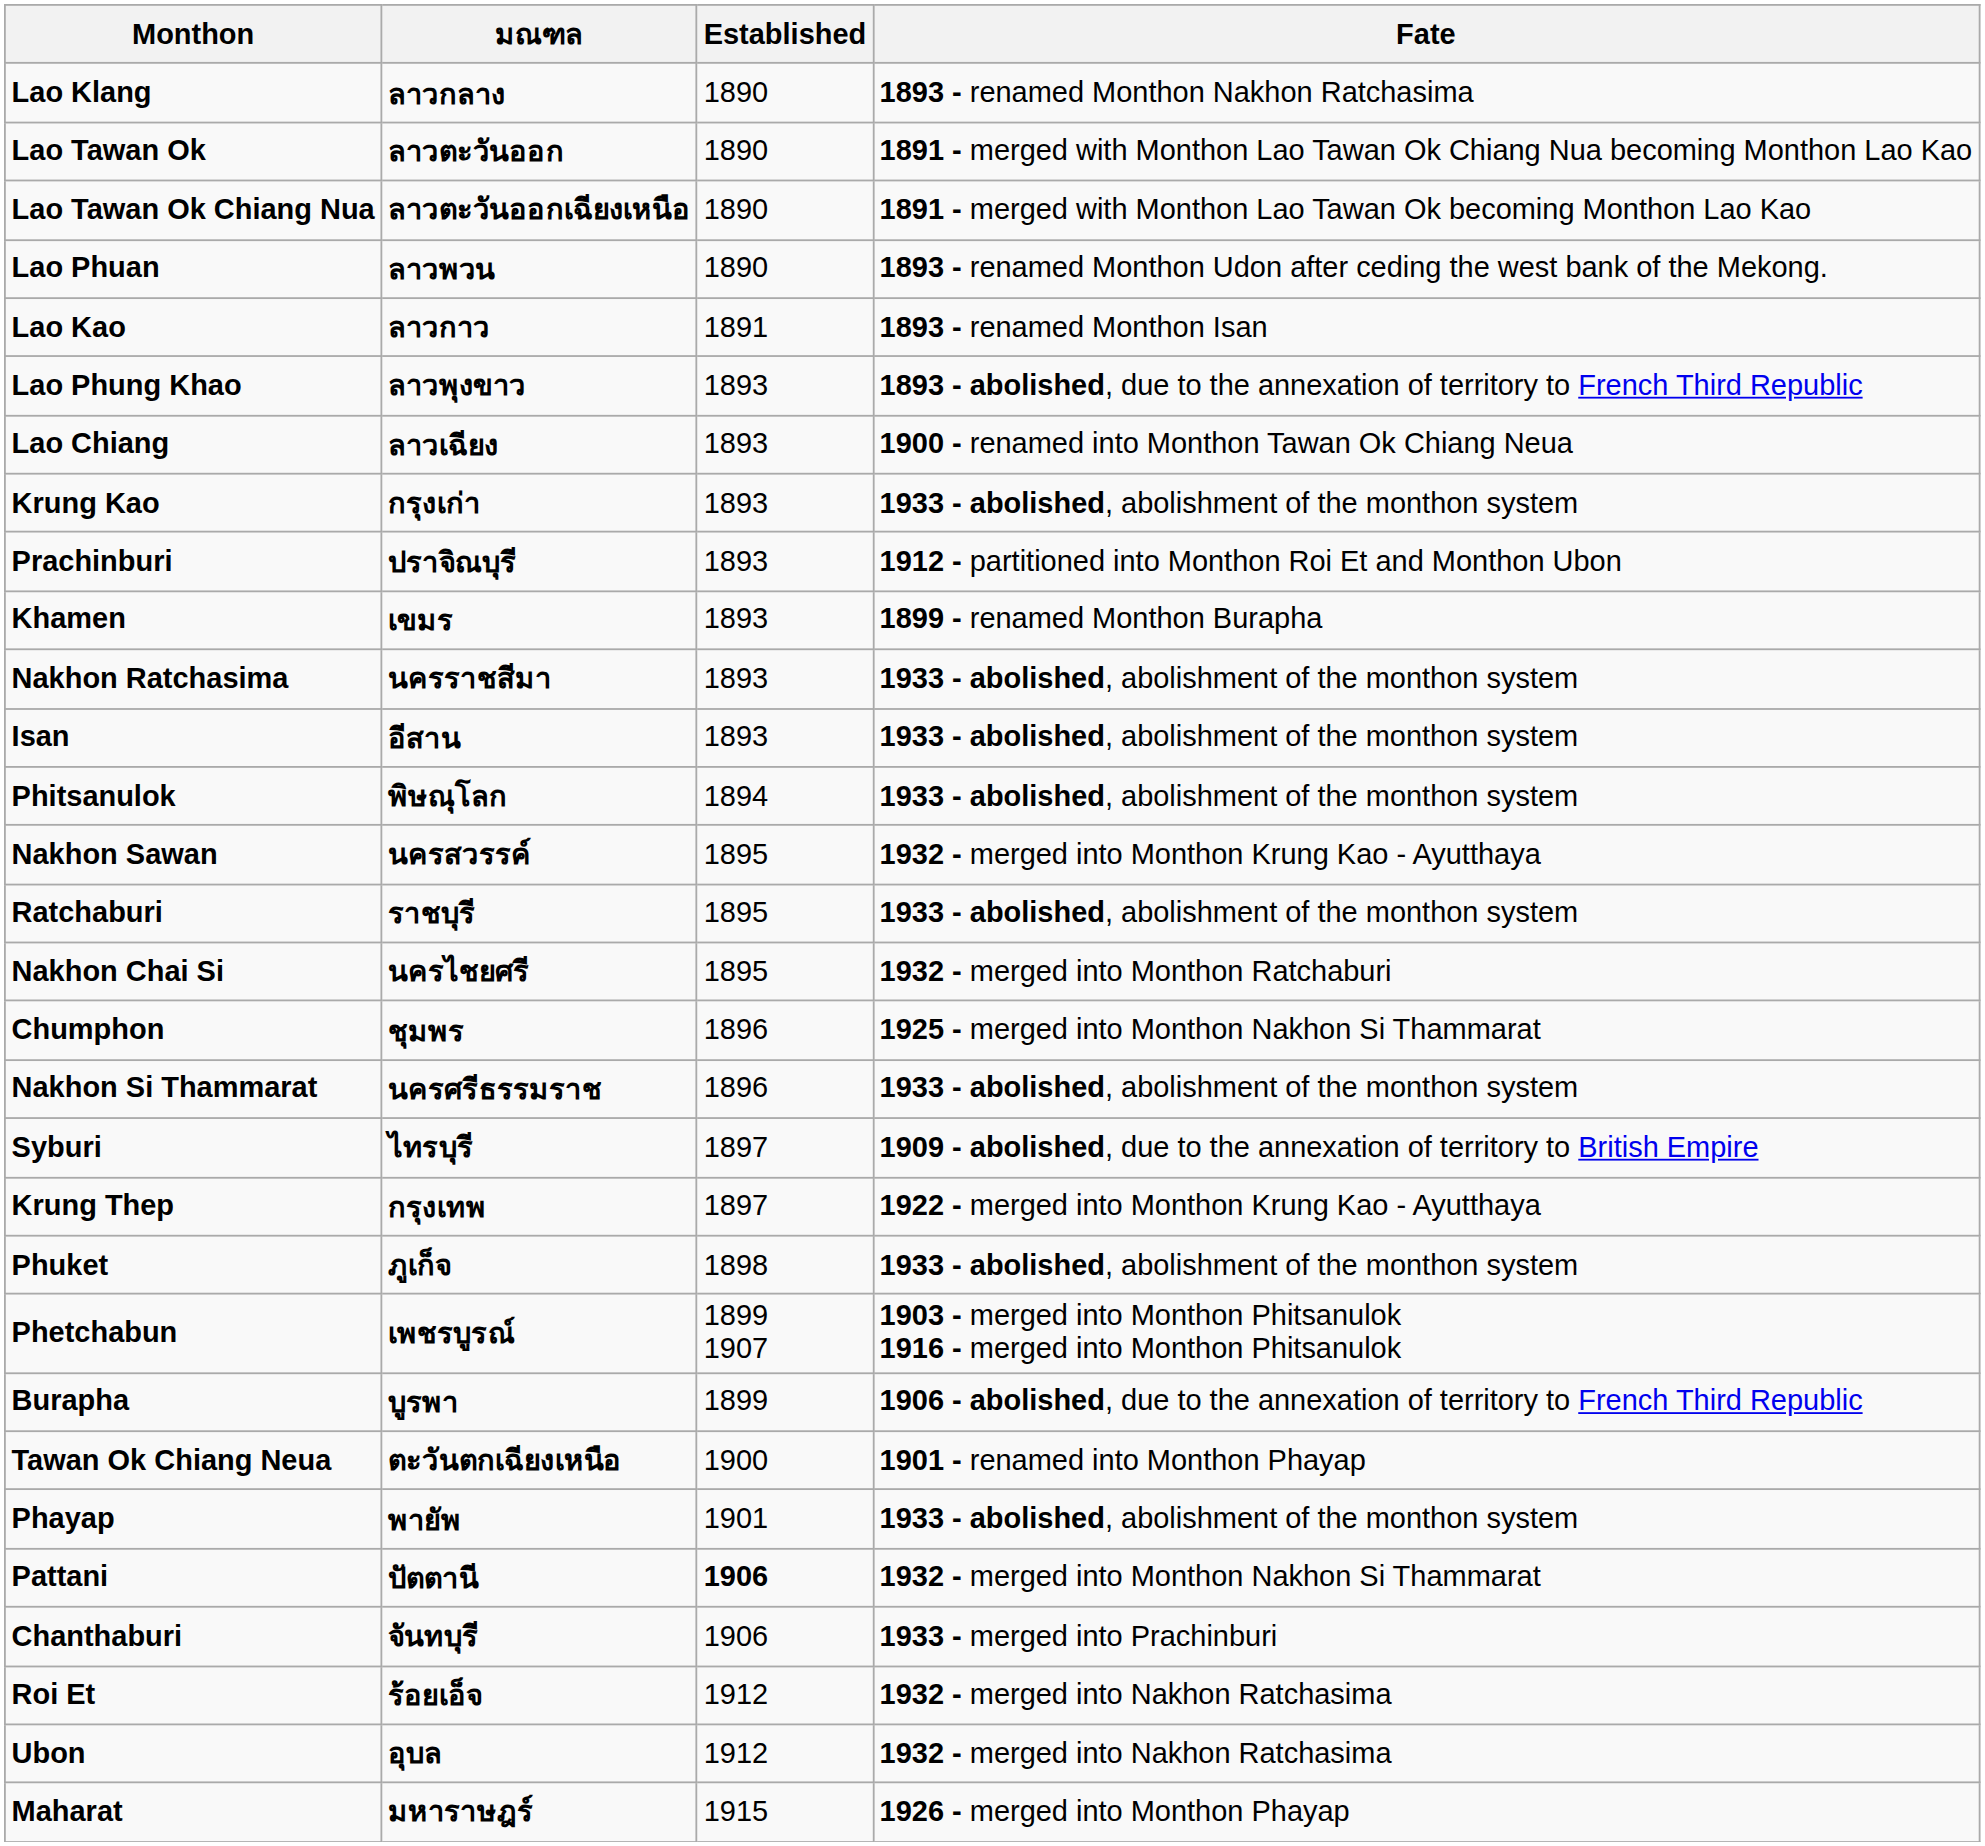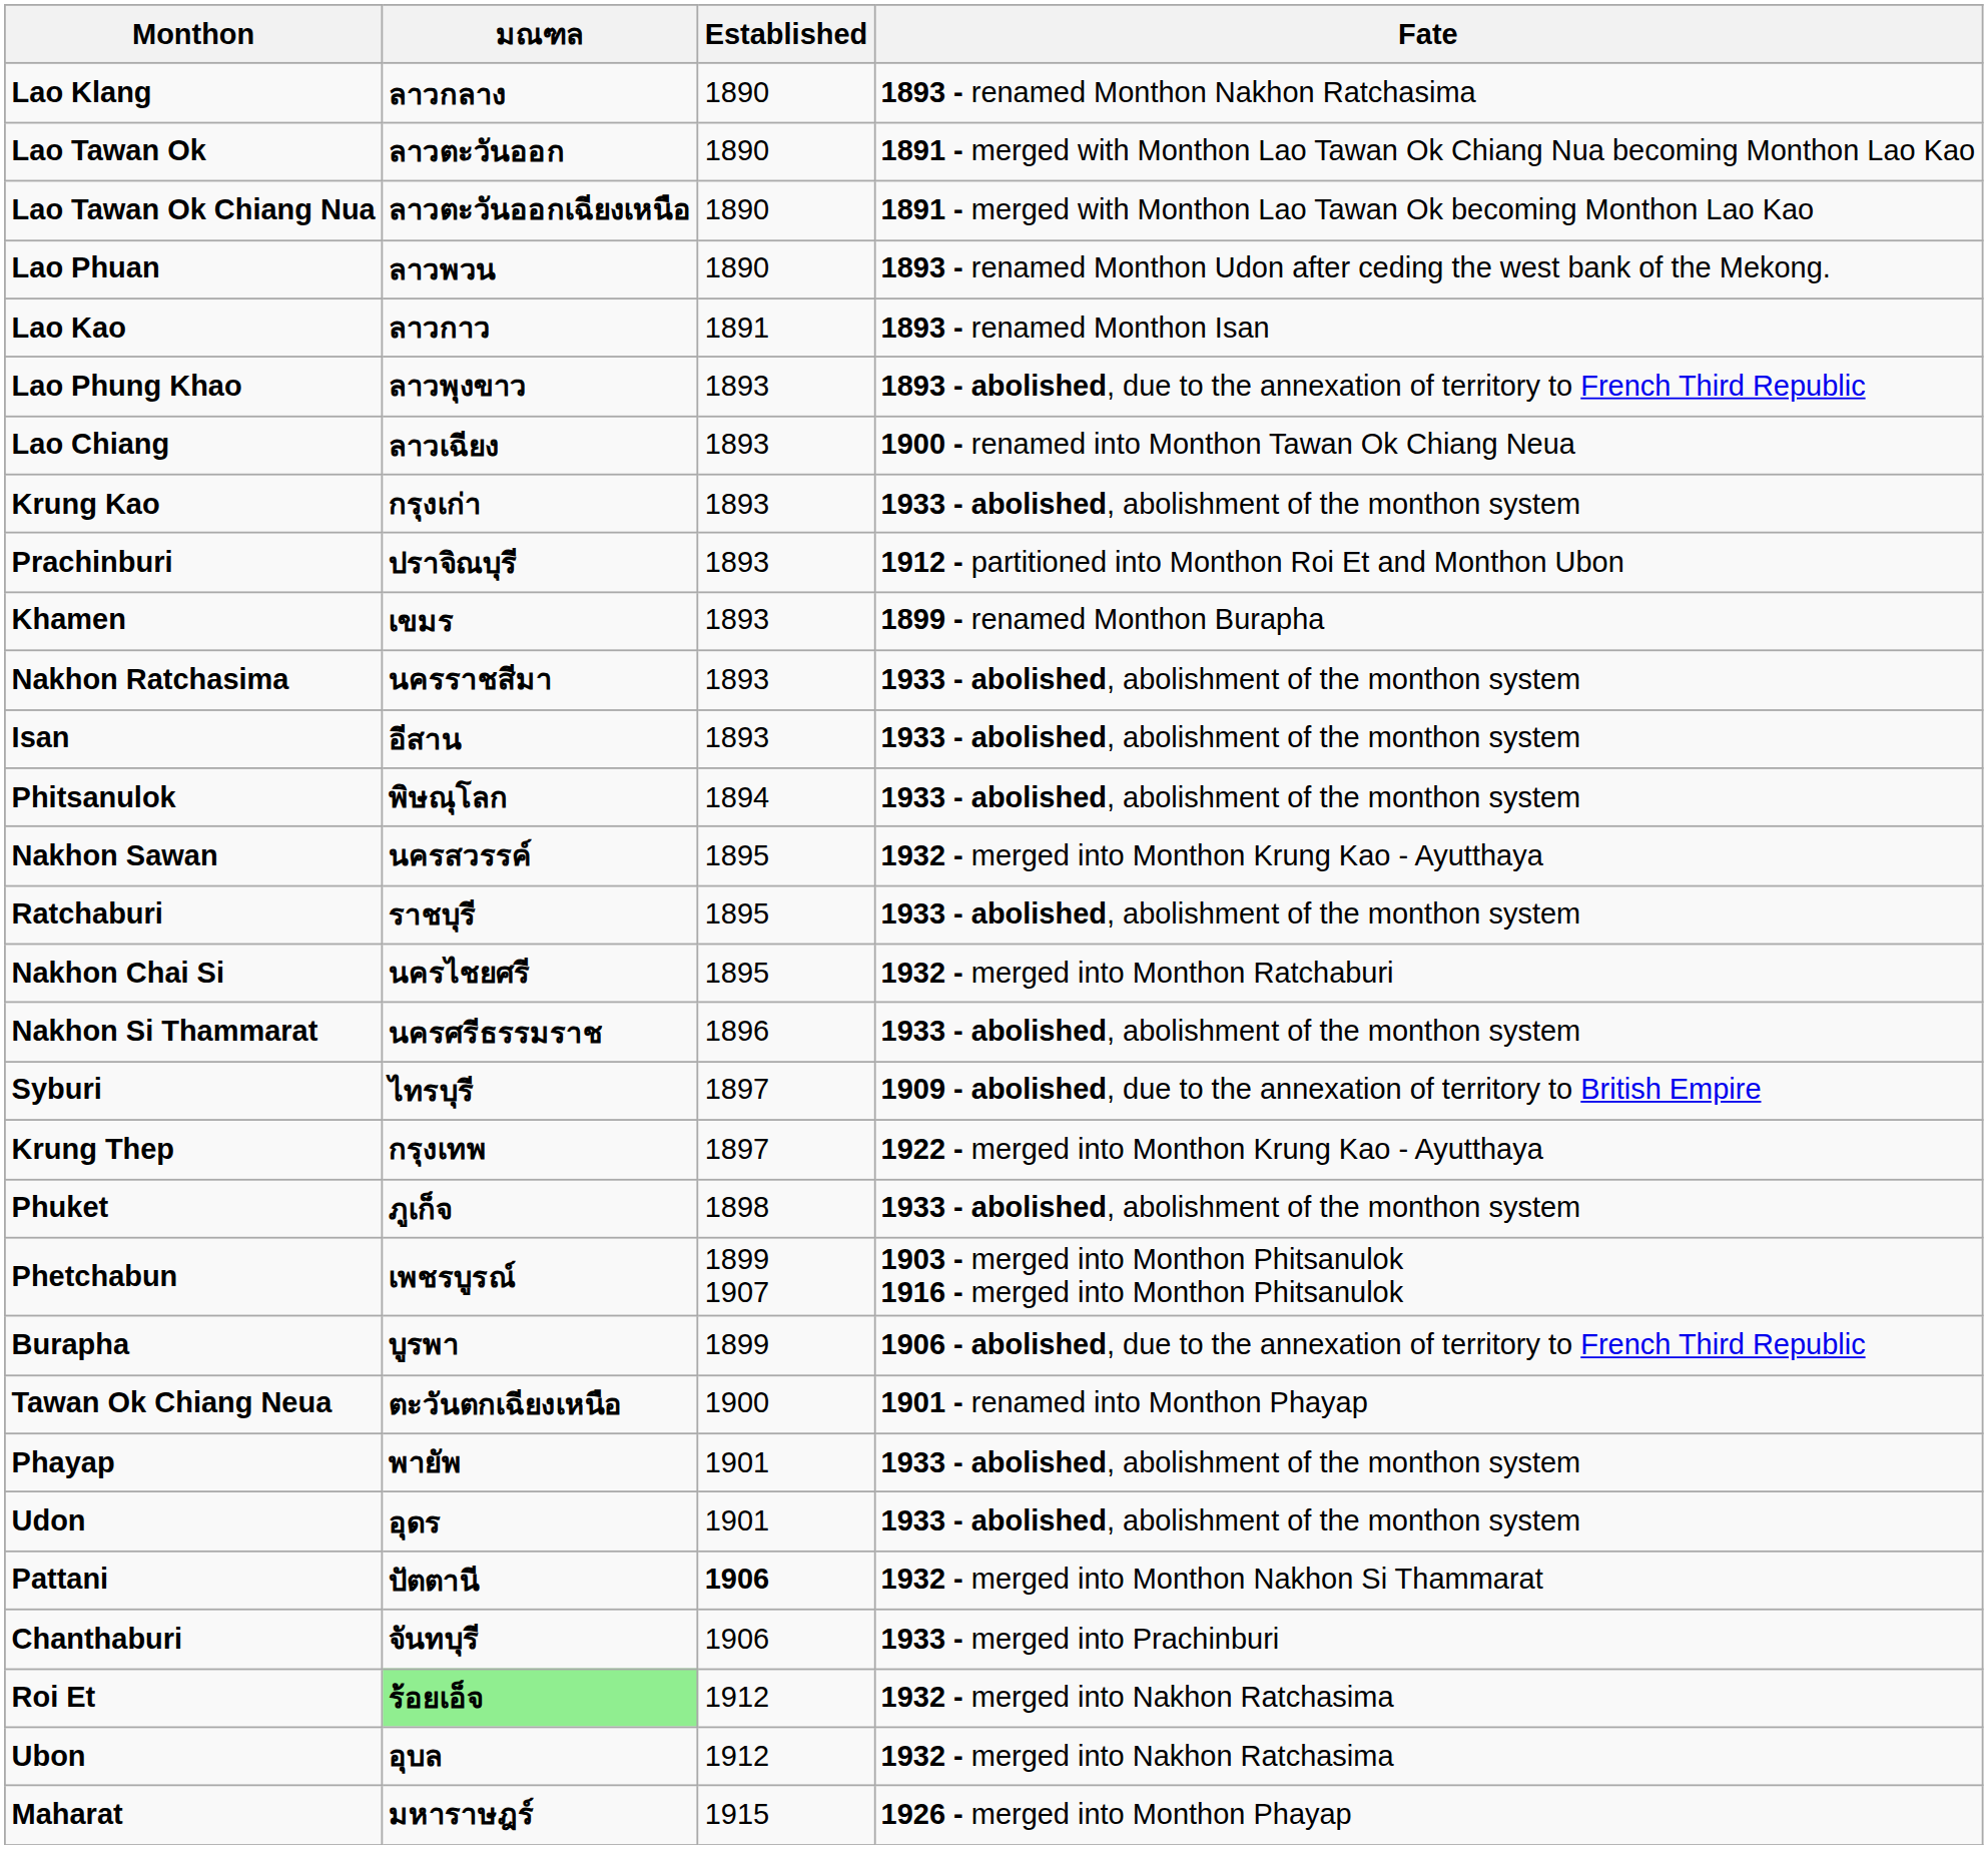 <table class="wikitable sortable">
 <tr>
 <th><strong>Monthon</strong></th>
 <th><strong>มณฑล</strong></th>
 <th>Established</th>
 <th>Fate</th>
 </tr>
 <tr>
 <td><strong>Lao  Klang</strong></td>
 <td><strong>ลาวกลาง</strong></td>
 <td>1890</td>
 <td><strong>1893 -</strong> renamed Monthon Nakhon Ratchasima</td>
 </tr>
 <tr>
 <td><strong>Lao  Tawan Ok</strong></td>
 <td><strong>ลาวตะวันออก</strong></td>
 <td>1890</td>
 <td><strong>1891 -</strong> merged with Monthon Lao Tawan Ok Chiang Nua becoming Monthon Lao Kao</td>
 </tr>
 <tr>
 <td><strong>Lao Tawan Ok Chiang Nua</strong></td>
 <td><strong>ลาวตะวันออกเฉียงเหนือ</strong></td>
 <td>1890</td>
 <td><strong>1891 -</strong> merged with Monthon Lao Tawan Ok becoming Monthon Lao Kao</td>
 </tr>
 <tr>
 <td><strong>Lao  Phuan</strong></td>
 <td><strong>ลาวพวน</strong></td>
 <td>1890</td>
 <td><strong>1893 -</strong> renamed Monthon Udon after ceding the west bank of the Mekong.</td>
 </tr>
 <tr>
 <td><strong>Lao  Kao</strong></td>
 <td><strong>ลาวกาว</strong></td>
 <td>1891</td>
 <td><strong>1893 -</strong> renamed Monthon Isan</td>
 </tr>
 <tr>
 <td><strong>Lao  Phung Khao</strong></td>
 <td><strong>ลาวพุงขาว</strong></td>
 <td>1893</td>
 <td><strong>1893 - abolished</strong>, due to the annexation of territory to <a href='#'>French Third Republic</a></td>
 </tr>
 <tr>
 <td><strong>Lao  Chiang</strong></td>
 <td><strong>ลาวเฉียง</strong></td>
 <td>1893</td>
 <td><strong>1900 -</strong> renamed into Monthon Tawan Ok Chiang Neua</td>
 </tr>
 <tr>
 <td><strong>Krung  Kao</strong></td>
 <td><strong>กรุงเก่า</strong></td>
 <td>1893</td>
 <td><strong>1933 -</strong> <strong>abolished</strong>, abolishment of the monthon system</td>
 </tr>
 <tr>
 <td><strong>Prachinburi</strong></td>
 <td><strong>ปราจิณบุรี</strong></td>
 <td>1893</td>
 <td><strong>1912 -</strong> partitioned into Monthon Roi Et and Monthon Ubon</td>
 </tr>
 <tr>
 <td><strong>Khamen</strong></td>
 <td><strong>เขมร</strong></td>
 <td>1893</td>
 <td><strong>1899 -</strong> renamed Monthon Burapha</td>
 </tr>
 <tr>
 <td><strong>Nakhon Ratchasima</strong></td>
 <td><strong>นครราชสีมา</strong></td>
 <td>1893</td>
 <td><strong>1933 - abolished</strong>, abolishment of the monthon system</td>
 </tr>
 <tr>
 <td><strong>Isan</strong></td>
 <td><strong>อีสาน</strong></td>
 <td>1893</td>
 <td><strong>1933 - abolished</strong>, abolishment of the monthon system</td>
 </tr>
 <tr>
 <td><strong>Phitsanulok</strong></td>
 <td><strong>พิษณุโลก</strong></td>
 <td>1894</td>
 <td><strong>1933 -</strong> <strong>abolished</strong>, abolishment of the monthon system</td>
 </tr>
 <tr>
 <td><strong>Nakhon  Sawan</strong></td>
 <td><strong>นครสวรรค์</strong></td>
 <td>1895</td>
 <td><strong>1932 -</strong> merged into Monthon Krung Kao - Ayutthaya</td>
 </tr>
 <tr>
 <td><strong>Ratchaburi</strong></td>
 <td><strong>ราชบุรี</strong></td>
 <td>1895</td>
 <td><strong>1933 -</strong> <strong>abolished</strong>, abolishment of the monthon system</td>
 </tr>
 <tr>
 <td><strong>Nakhon  Chai Si</strong></td>
 <td><strong>นครไชยศรี</strong></td>
 <td>1895</td>
 <td><strong>1932 -</strong> merged into Monthon Ratchaburi</td>
 </tr>
 <tr>
-<td><strong>Chumphon</strong></td>
-<td><strong>ชุมพร</strong></td>
-<td>1896</td>
-<td><strong>1925 -</strong> merged into Monthon Nakhon Si Thammarat</td>
-</tr>
-<tr>
 <td><strong>Nakhon  Si Thammarat</strong></td>
 <td><strong>นครศรีธรรมราช</strong></td>
 <td>1896</td>
 <td><strong>1933 -</strong> <strong>abolished</strong>, abolishment of the monthon system</td>
 </tr>
 <tr>
 <td><strong>Syburi</strong></td>
 <td><strong>ไทรบุรี</strong></td>
 <td>1897</td>
 <td><strong>1909 -</strong> <strong>abolished</strong>, due to the annexation of territory to <a href='#'>British Empire</a></td>
 </tr>
 <tr>
 <td><strong>Krung  Thep</strong></td>
 <td><strong>กรุงเทพ</strong></td>
 <td>1897</td>
 <td><strong>1922 -</strong> merged into Monthon Krung Kao - Ayutthaya</td>
 </tr>
 <tr>
 <td><strong>Phuket</strong></td>
 <td><strong>ภูเก็จ</strong></td>
 <td>1898</td>
 <td><strong>1933 -</strong> <strong>abolished</strong>, abolishment of the monthon system</td>
 </tr>
 <tr>
 <td><strong>Phetchabun</strong></td>
 <td><strong>เพชรบูรณ์</strong></td>
 <td>1899<br>1907</td>
 <td><strong>1903 -</strong> merged into Monthon Phitsanulok<br><strong>1916 -</strong> merged into Monthon Phitsanulok</td>
 </tr>
 <tr>
 <td><strong>Burapha</strong></td>
 <td><strong>บูรพา</strong></td>
 <td>1899</td>
 <td><strong>1906 - abolished</strong>, due to the annexation of territory to <a href='#'>French Third Republic</a></td>
 </tr>
 <tr>
 <td><strong>Tawan Ok Chiang Neua</strong></td>
 <td><strong>ตะวันตกเฉียงเหนือ</strong></td>
 <td>1900</td>
 <td><strong>1901 -</strong> renamed into Monthon Phayap</td>
 </tr>
 <tr>
 <td><strong>Phayap</strong></td>
 <td><strong>พายัพ</strong></td>
 <td>1901</td>
 <td><strong>1933 - abolished</strong>, abolishment of the monthon system</td>
 </tr>
 <tr>
+<td><strong>Udon</strong></td>
+<td><strong>อุดร</strong></td>
+<td>1901</td>
+<td><strong>1933 - abolished</strong>, abolishment of the monthon system</td>
+</tr>
+<tr>
 <td><strong>Pattani</strong></td>
 <td><strong>ปัตตานี</strong></td>
 <td><strong>1906</strong></td>
 <td><strong>1932 -</strong> merged into Monthon Nakhon Si Thammarat</td>
 </tr>
 <tr>
 <td><strong>Chanthaburi</strong></td>
 <td><strong>จันทบุรี</strong></td>
 <td>1906</td>
 <td><strong>1933 -</strong> merged into Prachinburi</td>
 </tr>
 <tr>
 <td><strong>Roi  Et</strong></td>
-<td><strong>ร้อยเอ็จ</strong></td>
+<td style="background: lightgreen;"><strong>ร้อยเอ็จ</strong></td>
 <td>1912</td>
 <td><strong>1932 -</strong> merged into Nakhon Ratchasima</td>
 </tr>
 <tr>
 <td><strong>Ubon</strong></td>
 <td><strong>อุบล</strong></td>
 <td>1912</td>
 <td><strong>1932 -</strong> merged into Nakhon Ratchasima</td>
 </tr>
 <tr>
 <td><strong>Maharat</strong></td>
 <td><strong>มหาราษฎร์</strong></td>
 <td>1915</td>
 <td><strong>1926 -</strong> merged into Monthon Phayap</td>
 </tr>
 </table>
